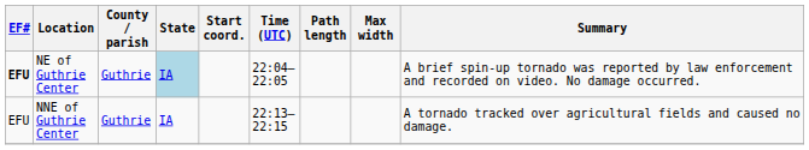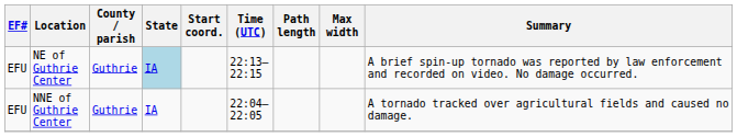 <table class="wikitable sortable" style="width:100%;">
 <tr>
 <th scope="col"  style="width:3%; text-align:center;"><a href='#'>EF#</a></th>
 <th scope="col"  style="width:7%; text-align:center;" class="unsortable">Location</th>
 <th scope="col"  style="width:6%; text-align:center;" class="unsortable">County / parish</th>
 <th scope="col"  style="width:5%; text-align:center;">State</th>
 <th scope="col"  style="width:6%; text-align:center;">Start coord.</th>
 <th scope="col"  style="width:6%; text-align:center;">Time (<a href='#'>UTC</a>)</th>
 <th scope="col"  style="width:6%; text-align:center;">Path length</th>
 <th scope="col"  style="width:6%; text-align:center;">Max width</th>
 <th scope="col" class="unsortable" style="width:48%; text-align:center;">Summary</th>
 </tr>
 <tr>
-<td bgcolor=><strong>EFU</strong></td>
+<td bgcolor=>EFU</td>
 <td>NE of <a href='#'>Guthrie Center</a></td>
 <td><a href='#'>Guthrie</a></td>
 <td style="background: lightblue;"><a href='#'>IA</a></td>
 <td></td>
-<td>22:04–22:05</td>
+<td>22:13–22:15</td>
 <td></td>
 <td></td>
 <td>A brief spin-up tornado was reported by law enforcement and recorded on video. No damage occurred.</td>
 </tr>
 <tr>
 <td bgcolor=>EFU</td>
 <td>NNE of <a href='#'>Guthrie Center</a></td>
 <td><a href='#'>Guthrie</a></td>
 <td><a href='#'>IA</a></td>
 <td></td>
-<td>22:13–22:15</td>
+<td>22:04–22:05</td>
 <td></td>
 <td></td>
 <td>A tornado tracked over agricultural fields and caused no damage.</td>
 </tr>
 <tr>
 </tr>
 </table>
